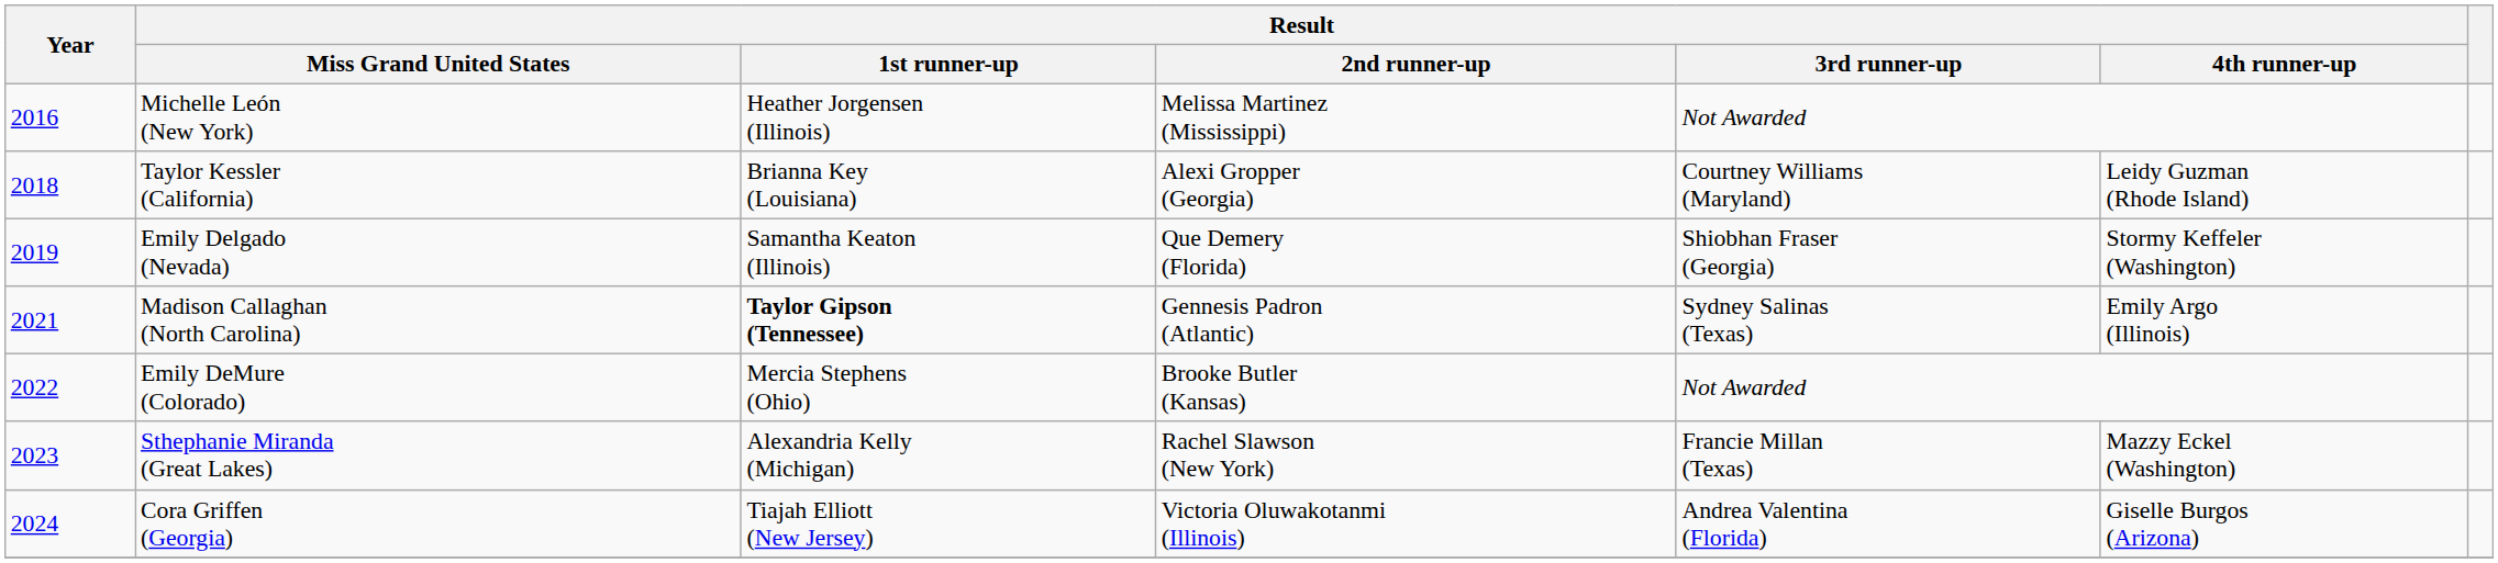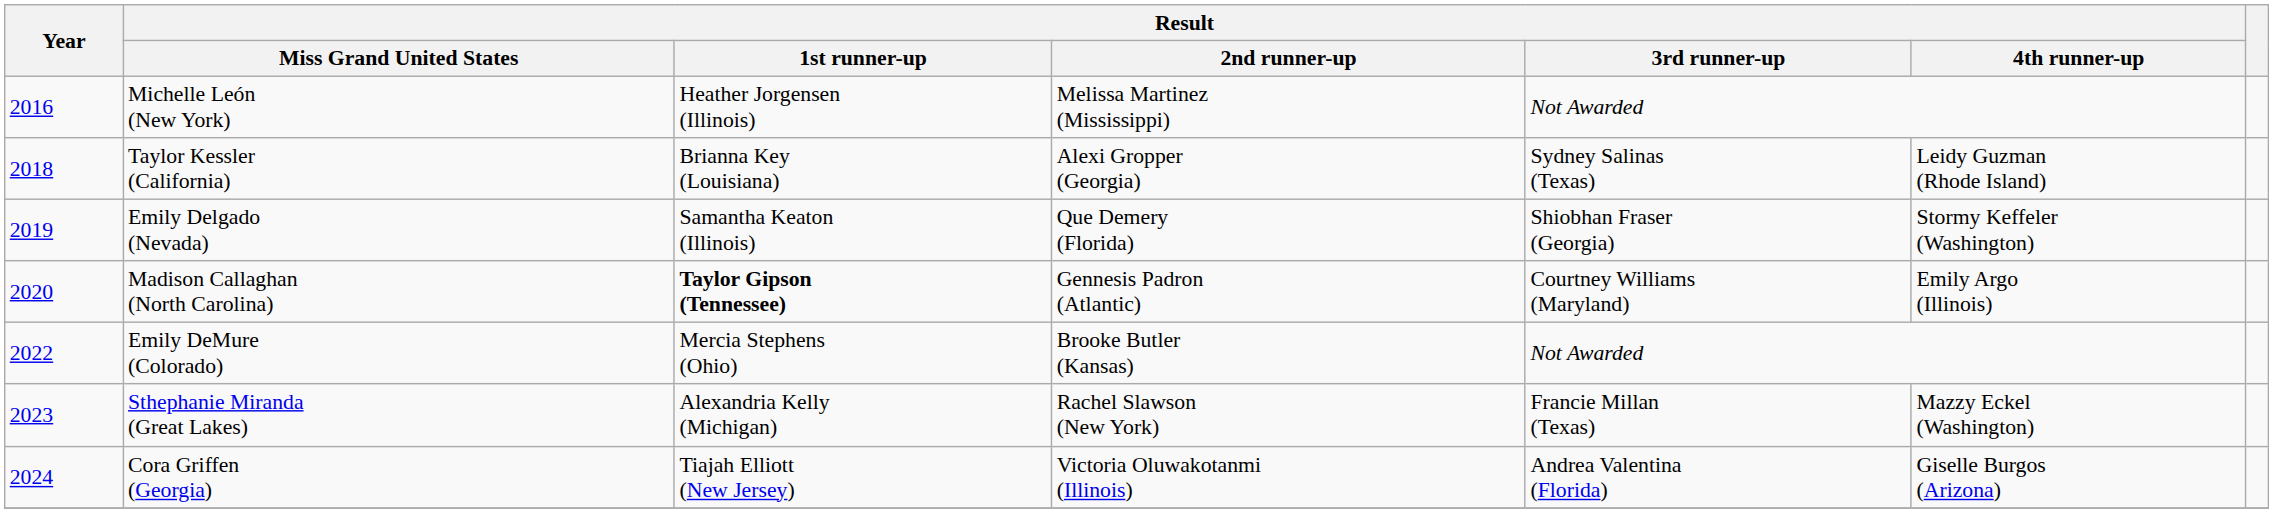 <table class="wikitable defaultcenter" style="font-size: 95%; width: 100%;">
 <tr>
 <th rowspan=2>Year</th>
 <th colspan=5>Result</th>
 <th rowspan=2></th>
 </tr>
 <tr>
 <th>Miss Grand United States</th>
 <th>1st runner-up</th>
 <th>2nd runner-up</th>
 <th>3rd runner-up</th>
 <th>4th runner-up</th>
 </tr>
 <tr>
 <td><a href='#'>2016</a></td>
 <td>Michelle León<br>(New York)</td>
 <td>Heather Jorgensen<br>(Illinois)</td>
 <td>Melissa Martinez<br>(Mississippi)</td>
 <td colspan=2><em>Not Awarded</em></td>
 <td></td>
 </tr>
 <tr>
 <td><a href='#'>2018</a></td>
 <td>Taylor Kessler<br>(California)</td>
 <td>Brianna Key<br>(Louisiana)</td>
 <td>Alexi Gropper<br>(Georgia)</td>
-<td>Courtney Williams<br>(Maryland)</td>
+<td>Sydney Salinas<br>(Texas)</td>
 <td>Leidy Guzman<br>(Rhode Island)</td>
 <td></td>
 </tr>
 <tr>
 <td><a href='#'>2019</a></td>
 <td>Emily Delgado<br>(Nevada)</td>
 <td>Samantha Keaton<br>(Illinois)</td>
 <td>Que Demery<br>(Florida)</td>
 <td>Shiobhan Fraser <br>(Georgia)</td>
 <td>Stormy Keffeler<br>(Washington)</td>
 <td></td>
 </tr>
 <tr>
-<td><a href='#'>2021</a></td>
+<td><a href='#'>2020</a></td>
 <td>Madison Callaghan<br>(North Carolina)</td>
 <td><strong>Taylor Gipson<br>(Tennessee)</strong></td>
 <td>Gennesis Padron<br>(Atlantic)</td>
-<td>Sydney Salinas<br>(Texas)</td>
+<td>Courtney Williams<br>(Maryland)</td>
 <td>Emily Argo<br>(Illinois)</td>
 <td></td>
 </tr>
 <tr>
 <td><a href='#'>2022</a></td>
 <td>Emily DeMure<br>(Colorado)</td>
 <td>Mercia Stephens<br>(Ohio)</td>
 <td>Brooke Butler<br>(Kansas)</td>
 <td colspan=2><em>Not Awarded</em></td>
 <td></td>
 </tr>
 <tr>
 <td><a href='#'>2023</a></td>
 <td><a href='#'>Sthephanie Miranda</a><br>(Great Lakes)</td>
 <td>Alexandria Kelly<br>(Michigan)</td>
 <td>Rachel Slawson<br>(New York)</td>
 <td>Francie Millan<br>(Texas)</td>
 <td>Mazzy Eckel<br>(Washington)</td>
 <td></td>
 </tr>
 <tr>
 <td><a href='#'>2024</a></td>
 <td>Cora Griffen<br> (<a href='#'>Georgia</a>)</td>
 <td>Tiajah Elliott <br> (<a href='#'>New Jersey</a>)</td>
 <td>Victoria Oluwakotanmi <br> (<a href='#'>Illinois</a>)</td>
 <td>Andrea Valentina <br> (<a href='#'>Florida</a>)</td>
 <td>Giselle Burgos <br> (<a href='#'>Arizona</a>)</td>
 <td></td>
 </tr>
 <tr>
 </tr>
 </table>
